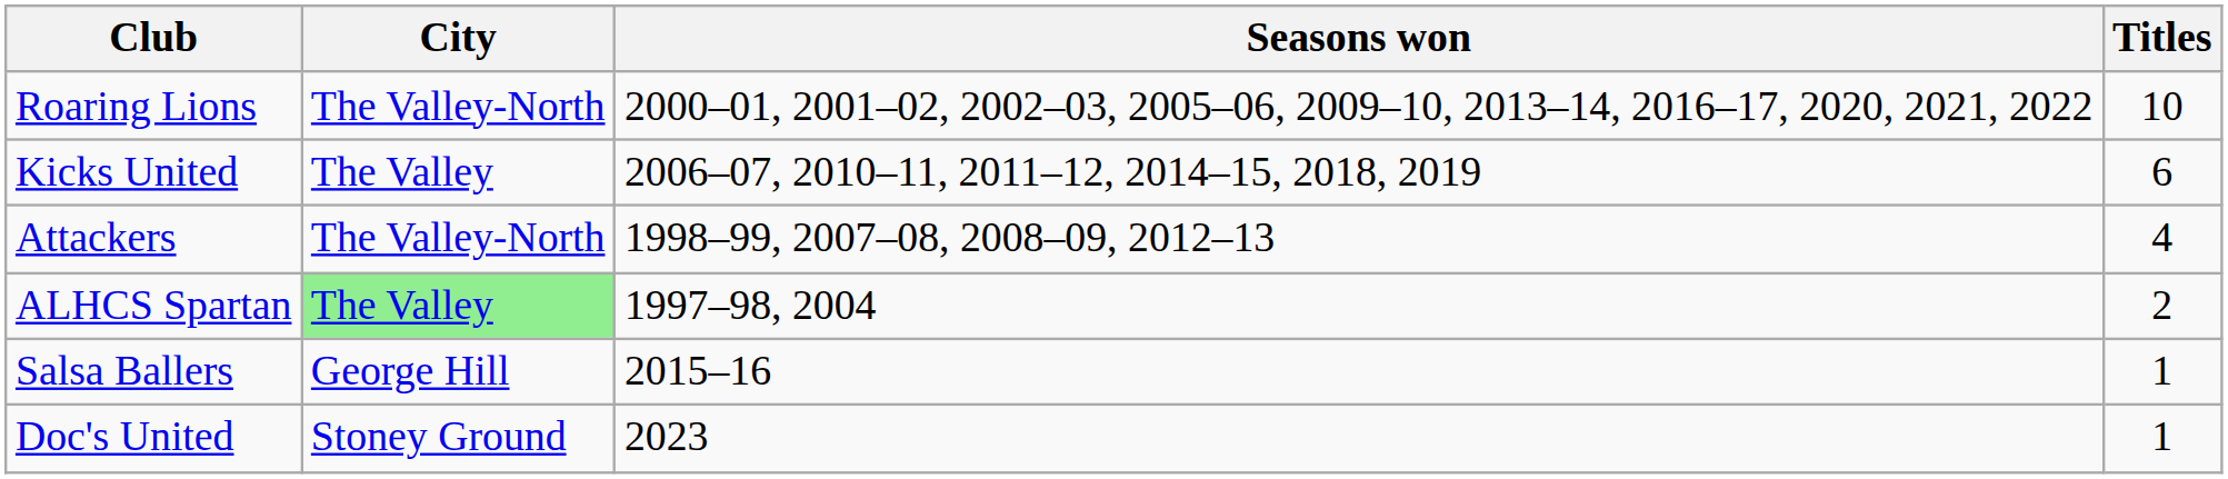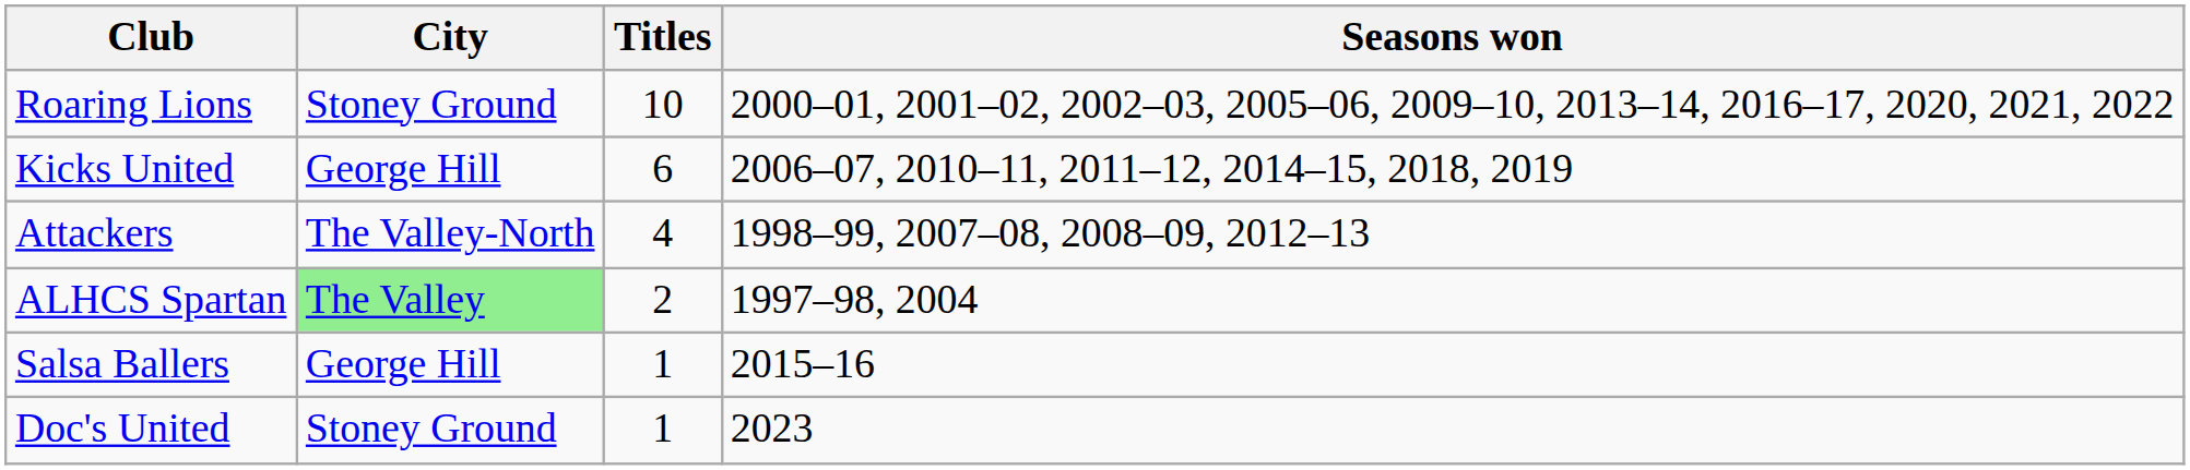 <table class="wikitable sortable plainrowheaders">
 <tr>
 <th scope=col>Club</th>
 <th scope=col>City</th>
+<th scope=col>Titles</th>
 <th scope=col>Seasons won</th>
-<th scope=col>Titles</th>
 </tr>
 <tr>
 <td><a href='#'>Roaring Lions</a></td>
-<td><a href='#'>The Valley-North</a></td>
+<td><a href='#'>Stoney Ground</a></td>
+<td align=center>10</td>
 <td>2000–01, 2001–02, 2002–03, 2005–06, 2009–10, 2013–14, 2016–17, 2020, 2021, 2022</td>
-<td align=center>10</td>
 </tr>
 <tr>
 <td><a href='#'>Kicks United</a></td>
-<td><a href='#'>The Valley</a></td>
+<td><a href='#'>George Hill</a></td>
+<td align=center>6</td>
 <td>2006–07, 2010–11, 2011–12, 2014–15, 2018, 2019</td>
-<td align=center>6</td>
 </tr>
 <tr>
 <td><a href='#'>Attackers</a></td>
 <td><a href='#'>The Valley-North</a></td>
+<td align=center>4</td>
 <td>1998–99, 2007–08, 2008–09, 2012–13</td>
-<td align=center>4</td>
 </tr>
 <tr>
 <td><a href='#'>ALHCS Spartan</a></td>
 <td style="background: lightgreen;"><a href='#'>The Valley</a></td>
+<td align=center>2</td>
 <td>1997–98, 2004</td>
-<td align=center>2</td>
 </tr>
 <tr>
 <td><a href='#'>Salsa Ballers</a></td>
 <td><a href='#'>George Hill</a></td>
+<td align=center>1</td>
 <td>2015–16</td>
-<td align=center>1</td>
 </tr>
 <tr>
 <td><a href='#'>Doc's United</a></td>
 <td><a href='#'>Stoney Ground</a></td>
+<td align=center>1</td>
 <td>2023</td>
-<td align=center>1</td>
 </tr>
 </table>
